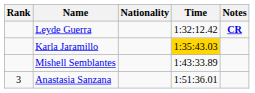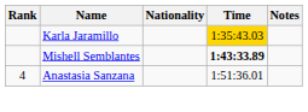 <table class="wikitable sortable" style="text-align:center;font-size:95%">
 <tr>
 <th>Rank</th>
 <th>Name</th>
 <th>Nationality</th>
 <th>Time</th>
 <th>Notes</th>
-</tr>
-<tr>
-<td></td>
-<td align=left><a href='#'>Leyde Guerra</a></td>
-<td align=left></td>
-<td>1:32:12.42</td>
-<td><strong><a href='#'>CR</a></strong></td>
 </tr>
 <tr>
 <td></td>
 <td align=left><a href='#'>Karla Jaramillo</a></td>
 <td align=left></td>
 <td style="background: gold;">1:35:43.03</td>
 <td></td>
 </tr>
 <tr>
 <td></td>
 <td align=left><a href='#'>Mishell Semblantes</a></td>
 <td align=left></td>
-<td>1:43:33.89</td>
+<td><strong>1:43:33.89</strong></td>
 <td></td>
 </tr>
 <tr>
-<td>3</td>
+<td>4</td>
 <td align=left><a href='#'>Anastasia Sanzana</a></td>
 <td align=left></td>
 <td>1:51:36.01</td>
 <td></td>
 </tr>
 </table>
